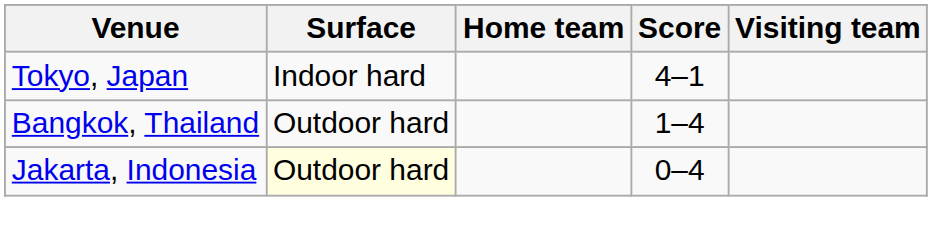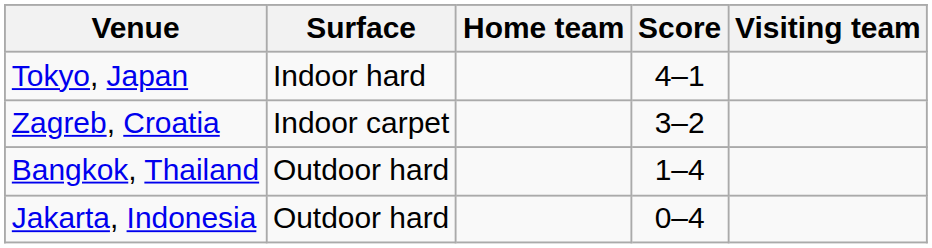 <table class=wikitable style="border:1px solid #AAAAAA;">
 <tr>
 <th>Venue</th>
 <th>Surface</th>
 <th>Home team</th>
 <th>Score</th>
 <th>Visiting team</th>
 </tr>
 <tr>
 <td><a href='#'>Tokyo</a>, <a href='#'>Japan</a></td>
 <td>Indoor hard</td>
 <td><strong></strong></td>
 <td align="center">4–1</td>
 <td></td>
 </tr>
 <tr>
+<td><a href='#'>Zagreb</a>, <a href='#'>Croatia</a></td>
+<td>Indoor carpet</td>
+<td><strong></strong></td>
+<td align="center">3–2</td>
+<td></td>
+</tr>
+<tr>
 <td><a href='#'>Bangkok</a>, <a href='#'>Thailand</a></td>
 <td>Outdoor hard</td>
 <td></td>
 <td align="center">1–4</td>
 <td><strong></strong></td>
 </tr>
 <tr>
 <td><a href='#'>Jakarta</a>, <a href='#'>Indonesia</a></td>
-<td style="background: lightyellow;">Outdoor hard</td>
+<td>Outdoor hard</td>
 <td></td>
 <td align="center">0–4</td>
 <td><strong></strong></td>
 </tr>
 </table>
